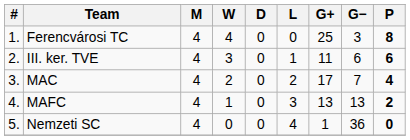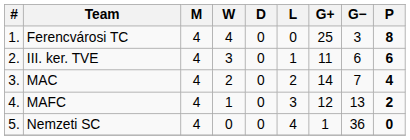 <table class="wikitable" style="text-align: center;">
 <tr>
 <th width="15">#</th>
 <th width="175">Team</th>
 <th width="30">M</th>
 <th width="30">W</th>
 <th width="30">D</th>
 <th width="30">L</th>
 <th width="30">G+</th>
 <th width="30">G−</th>
 <th width="30">P</th>
 </tr>
 <tr>
 <td>1.</td>
 <td align="left">Ferencvárosi TC</td>
 <td>4</td>
 <td>4</td>
 <td>0</td>
 <td>0</td>
 <td>25</td>
 <td>3</td>
 <td><strong>8</strong></td>
 </tr>
 <tr>
 <td>2.</td>
 <td align="left">III. ker. TVE</td>
 <td>4</td>
 <td>3</td>
 <td>0</td>
 <td>1</td>
 <td>11</td>
 <td>6</td>
 <td><strong>6</strong></td>
 </tr>
 <tr>
 <td>3.</td>
 <td align="left">MAC</td>
 <td>4</td>
 <td>2</td>
 <td>0</td>
 <td>2</td>
-<td>17</td>
+<td>14</td>
 <td>7</td>
 <td><strong>4</strong></td>
 </tr>
 <tr>
 <td>4.</td>
 <td align="left">MAFC</td>
 <td>4</td>
 <td>1</td>
 <td>0</td>
 <td>3</td>
-<td>13</td>
+<td>12</td>
 <td>13</td>
 <td><strong>2</strong></td>
 </tr>
 <tr>
 <td>5.</td>
 <td align="left">Nemzeti SC</td>
 <td>4</td>
 <td>0</td>
 <td>0</td>
 <td>4</td>
 <td>1</td>
 <td>36</td>
 <td><strong>0</strong></td>
 </tr>
 <tr>
 </tr>
 </table>
